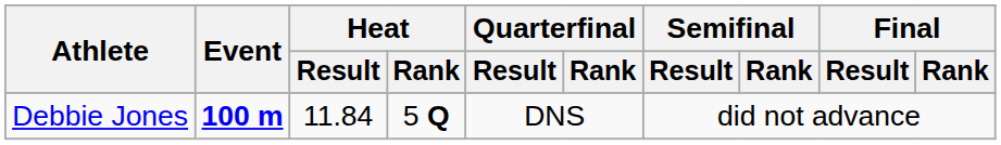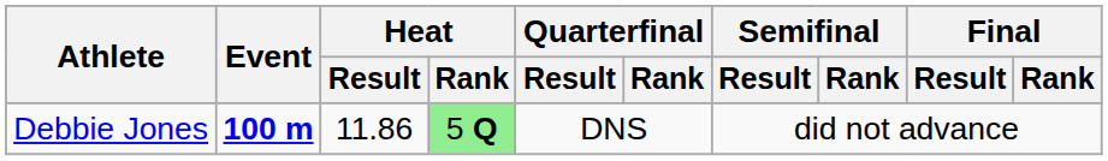 <table class="wikitable" style="font-size:90%">
 <tr>
 <th rowspan="2">Athlete</th>
 <th rowspan="2">Event</th>
 <th colspan="2">Heat</th>
 <th colspan="2">Quarterfinal</th>
 <th colspan="2">Semifinal</th>
 <th colspan="2">Final</th>
 </tr>
 <tr style="font-size:95%">
 <th>Result</th>
 <th>Rank</th>
 <th>Result</th>
 <th>Rank</th>
 <th>Result</th>
 <th>Rank</th>
 <th>Result</th>
 <th>Rank</th>
 </tr>
 <tr align=center>
 <td align=left><a href='#'>Debbie Jones</a></td>
 <td align=left><strong><a href='#'>100 m</a></strong></td>
-<td>11.84</td>
-<td>5 <strong>Q</strong></td>
+<td>11.86</td>
+<td style="background: lightgreen;">5 <strong>Q</strong></td>
 <td colspan=2>DNS</td>
 <td colspan=4>did not advance</td>
 </tr>
 </table>
